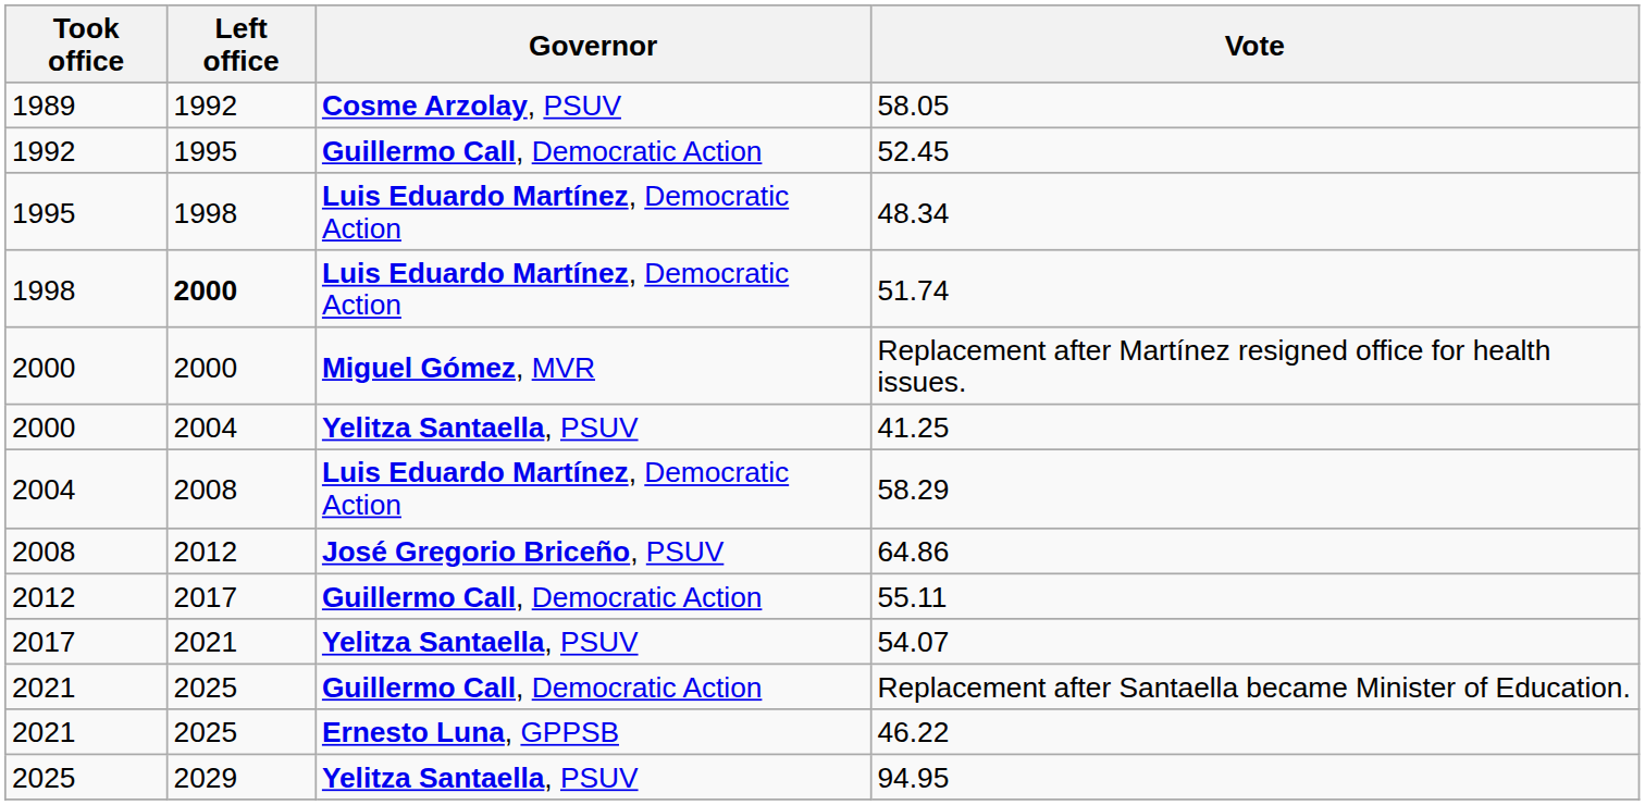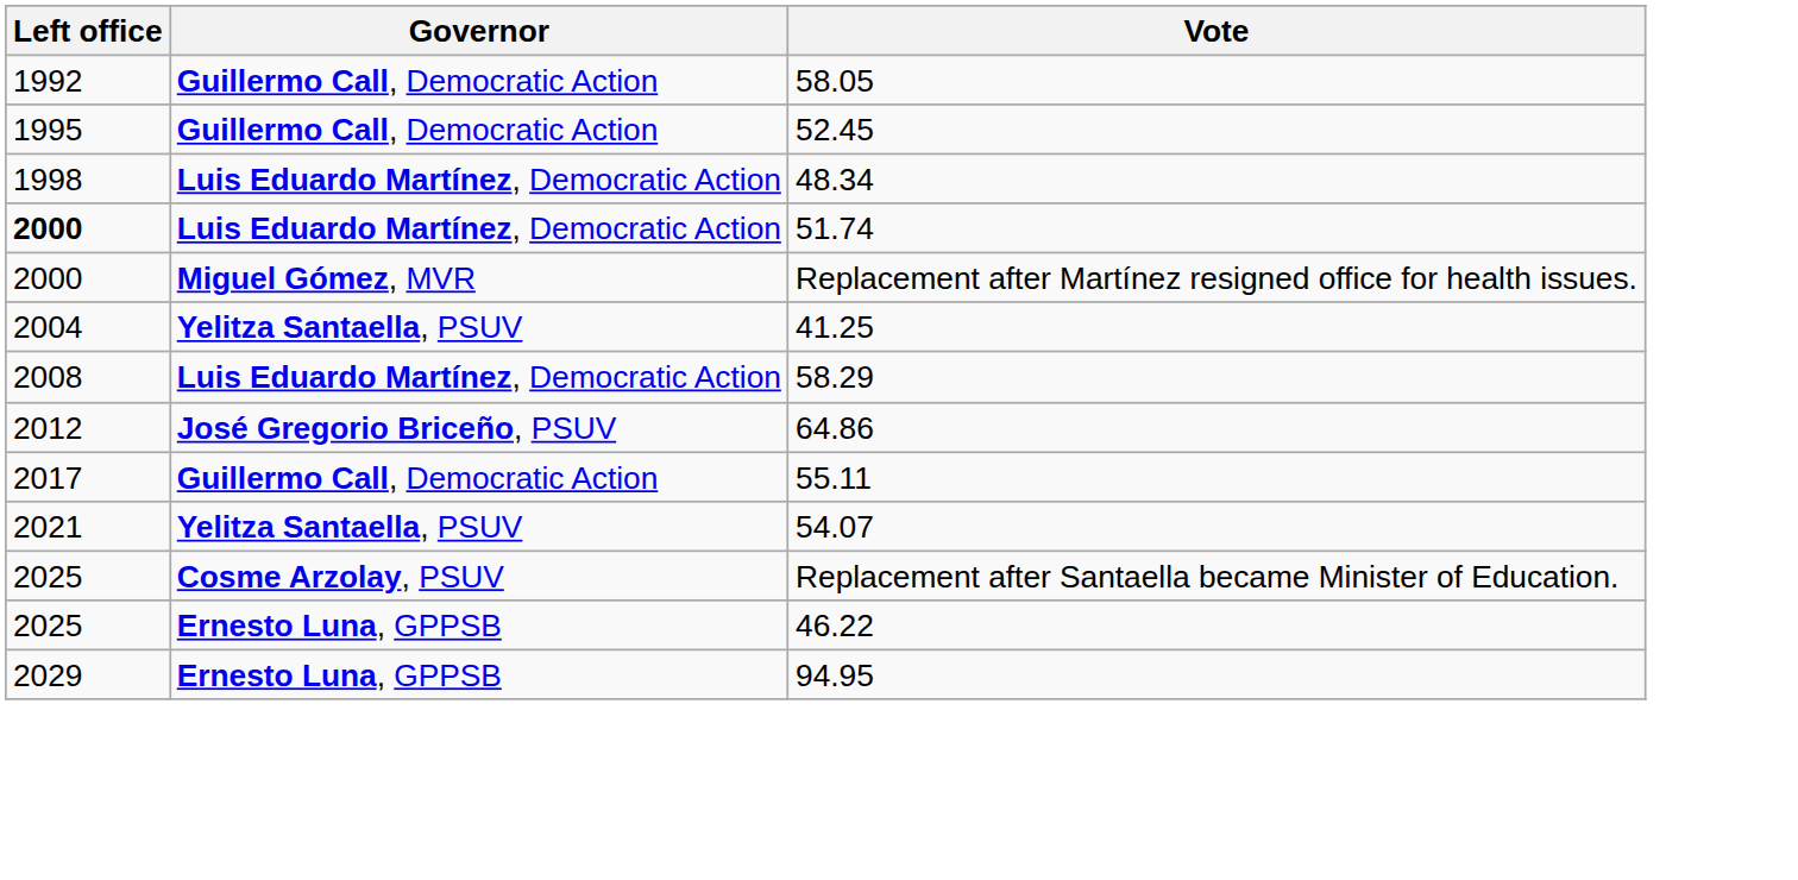 <table class="wikitable" style="font-size: 95%;">
 <tr>
-<th>Took office</th>
 <th>Left office</th>
 <th>Governor</th>
 <th>Vote</th>
 </tr>
 <tr>
-<td>1989</td>
 <td>1992</td>
-<td><strong><a href='#'>Cosme Arzolay</a></strong>, <a href='#'>PSUV</a></td>
+<td><strong><a href='#'>Guillermo Call</a></strong>, <a href='#'>Democratic Action</a></td>
 <td>58.05</td>
 </tr>
 <tr>
-<td>1992</td>
 <td>1995</td>
 <td><strong><a href='#'>Guillermo Call</a></strong>, <a href='#'>Democratic Action</a></td>
 <td>52.45</td>
 </tr>
 <tr>
-<td>1995</td>
 <td>1998</td>
 <td><strong><a href='#'>Luis Eduardo Martínez</a></strong>, <a href='#'>Democratic Action</a></td>
 <td>48.34</td>
 </tr>
 <tr>
-<td>1998</td>
 <td><strong>2000</strong></td>
 <td><strong><a href='#'>Luis Eduardo Martínez</a></strong>, <a href='#'>Democratic Action</a></td>
 <td>51.74</td>
 </tr>
 <tr>
 <td>2000</td>
-<td>2000</td>
 <td><strong><a href='#'>Miguel Gómez</a></strong>, <a href='#'>MVR</a></td>
 <td>Replacement after Martínez resigned office for health issues.</td>
 </tr>
 <tr>
-<td>2000</td>
 <td>2004</td>
 <td><strong><a href='#'>Yelitza Santaella</a></strong>, <a href='#'>PSUV</a></td>
 <td>41.25</td>
 </tr>
 <tr>
-<td>2004</td>
 <td>2008</td>
 <td><strong><a href='#'>Luis Eduardo Martínez</a></strong>, <a href='#'>Democratic Action</a></td>
 <td>58.29</td>
 </tr>
 <tr>
-<td>2008</td>
 <td>2012</td>
 <td><strong><a href='#'>José Gregorio Briceño</a></strong>, <a href='#'>PSUV</a></td>
 <td>64.86</td>
 </tr>
 <tr>
-<td>2012</td>
 <td>2017</td>
 <td><strong><a href='#'>Guillermo Call</a></strong>, <a href='#'>Democratic Action</a></td>
 <td>55.11</td>
 </tr>
 <tr>
-<td>2017</td>
 <td>2021</td>
 <td><strong><a href='#'>Yelitza Santaella</a></strong>, <a href='#'>PSUV</a></td>
 <td>54.07</td>
 </tr>
 <tr>
-<td>2021</td>
 <td>2025</td>
-<td><strong><a href='#'>Guillermo Call</a></strong>, <a href='#'>Democratic Action</a></td>
+<td><strong><a href='#'>Cosme Arzolay</a></strong>, <a href='#'>PSUV</a></td>
 <td>Replacement after Santaella became Minister of Education.</td>
 </tr>
 <tr>
-<td>2021</td>
 <td>2025</td>
 <td><strong><a href='#'>Ernesto Luna</a></strong>, <a href='#'>GPPSB</a></td>
 <td>46.22</td>
 </tr>
 <tr>
-<td>2025</td>
 <td>2029</td>
-<td><strong><a href='#'>Yelitza Santaella</a></strong>, <a href='#'>PSUV</a></td>
+<td><strong><a href='#'>Ernesto Luna</a></strong>, <a href='#'>GPPSB</a></td>
 <td>94.95</td>
 </tr>
 </table>
